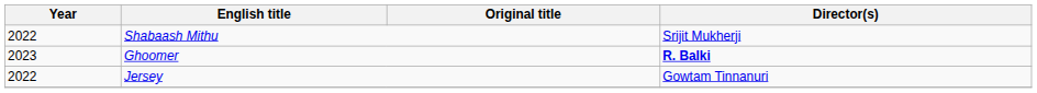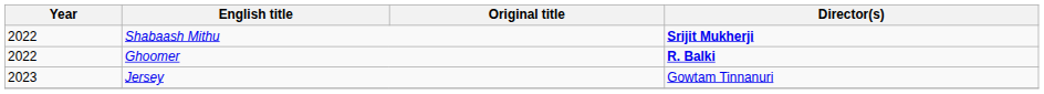 <table class="sortable wikitable" style="width:100%; margin-bottom:4px" cellpadding="5">
 <tr>
 <th scope="col">Year</th>
 <th scope="col">English title</th>
 <th scope="col">Original title</th>
 <th scope="col">Director(s)</th>
 </tr>
 <tr>
 <td>2022</td>
 <td colspan=2><em><a href='#'>Shabaash Mithu</a></em></td>
-<td><a href='#'>Srijit Mukherji</a></td>
+<td><strong><a href='#'>Srijit Mukherji</a></strong></td>
 </tr>
 <tr>
-<td>2023</td>
+<td>2022</td>
 <td colspan=2><em><a href='#'>Ghoomer</a></em></td>
 <td><strong><a href='#'>R. Balki</a></strong></td>
 </tr>
 <tr>
-<td>2022</td>
+<td>2023</td>
 <td colspan=2><em><a href='#'>Jersey</a></em></td>
 <td><a href='#'>Gowtam Tinnanuri</a></td>
 </tr>
 <tr>
 </tr>
 </table>
